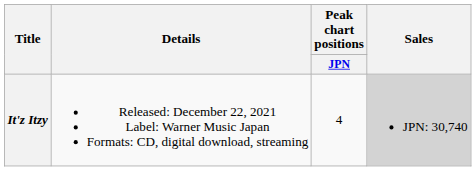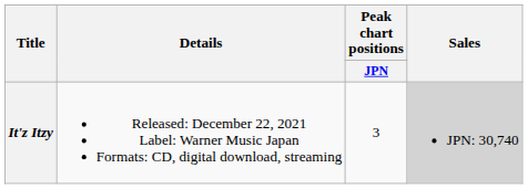 <table class="wikitable plainrowheaders" style="text-align:center">
 <tr>
 <th scope="col" rowspan="2">Title</th>
 <th scope="col" rowspan="2">Details</th>
 <th scope="col" colspan="1">Peak chart positions</th>
 <th scope="col" rowspan="2">Sales</th>
 </tr>
 <tr>
 <th scope="col" style="width:3em;font-size:90%"><a href='#'>JPN</a><br></th>
 </tr>
 <tr>
 <th scope="row"><em>It'z Itzy</em></th>
 <td><br><ul><li>Released: December 22, 2021</li><li>Label: Warner Music Japan</li><li>Formats: CD, digital download, streaming</li></ul></td>
-<td>4</td>
+<td>3</td>
 <td style="background: lightgrey;"><br><ul><li>JPN: 30,740 </li></ul></td>
 </tr>
 </table>
